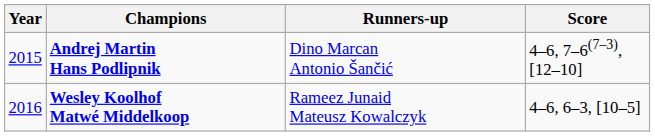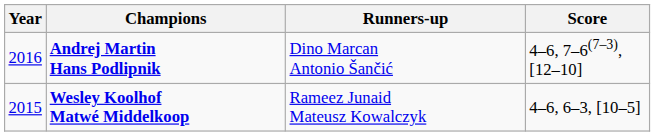 <table class="wikitable" style="font-size:90%">
 <tr>
 <th>Year</th>
 <th width="200">Champions</th>
 <th width="200">Runners-up</th>
 <th width="100">Score</th>
 </tr>
 <tr>
-<td><a href='#'>2015</a></td>
+<td><a href='#'>2016</a></td>
 <td> <strong><a href='#'>Andrej Martin</a></strong><br> <strong><a href='#'>Hans Podlipnik</a></strong></td>
 <td> <a href='#'>Dino Marcan</a><br> <a href='#'>Antonio Šančić</a></td>
 <td>4–6, 7–6<sup>(7–3)</sup>, [12–10]</td>
 </tr>
 <tr>
-<td><a href='#'>2016</a></td>
+<td><a href='#'>2015</a></td>
 <td> <strong><a href='#'>Wesley Koolhof</a></strong><br> <strong><a href='#'>Matwé Middelkoop</a></strong></td>
 <td> <a href='#'>Rameez Junaid</a><br> <a href='#'>Mateusz Kowalczyk</a></td>
 <td>4–6, 6–3, [10–5]</td>
 </tr>
 </table>
